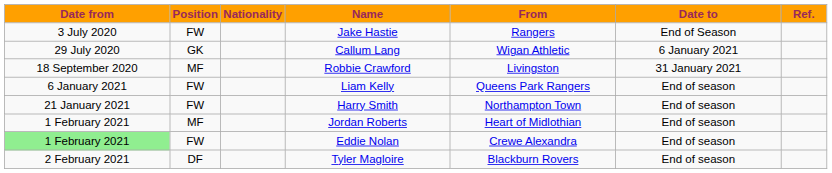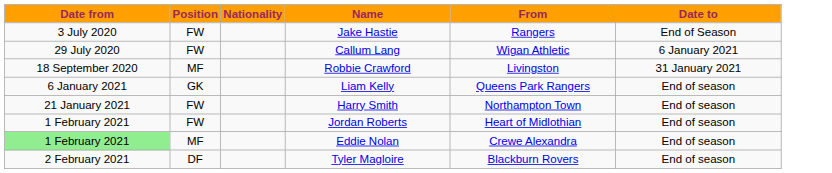 <table class="wikitable" style="text-align:center; font-size:90%">
 <tr>
 <th style="background:#ffa000; color:#98285c; width:200px;">Date from</th>
 <th style="background:#ffa000; color:#98285c; width:50px;">Position</th>
 <th style="background:#ffa000; color:#98285c; width:50px;">Nationality</th>
 <th style="background:#ffa000; color:#98285c; width:200px;">Name</th>
 <th style="background:#ffa000; color:#98285c; width:200px;">From</th>
 <th style="background:#ffa000; color:#98285c; width:200px;">Date to</th>
-<th style="background:#ffa000; color:#98285c; width:50px;">Ref.</th>
 </tr>
 <tr>
 <td>3 July 2020</td>
 <td>FW</td>
 <td></td>
 <td><a href='#'>Jake Hastie</a></td>
 <td><a href='#'>Rangers</a></td>
 <td>End of Season</td>
-<td></td>
 </tr>
 <tr>
 <td>29 July 2020</td>
-<td>GK</td>
+<td>FW</td>
 <td></td>
 <td><a href='#'>Callum Lang</a></td>
 <td><a href='#'>Wigan Athletic</a></td>
 <td>6 January 2021</td>
-<td></td>
 </tr>
 <tr>
 <td>18 September 2020</td>
 <td>MF</td>
 <td></td>
 <td><a href='#'>Robbie Crawford</a></td>
 <td><a href='#'>Livingston</a></td>
 <td>31 January 2021</td>
-<td></td>
 </tr>
 <tr>
 <td>6 January 2021</td>
-<td>FW</td>
+<td>GK</td>
 <td></td>
 <td><a href='#'>Liam Kelly</a></td>
 <td><a href='#'>Queens Park Rangers</a></td>
 <td>End of season</td>
-<td></td>
 </tr>
 <tr>
 <td>21 January 2021</td>
 <td>FW</td>
 <td></td>
 <td><a href='#'>Harry Smith</a></td>
 <td><a href='#'>Northampton Town</a></td>
 <td>End of season</td>
-<td></td>
 </tr>
 <tr>
 <td>1 February 2021</td>
-<td>MF</td>
+<td>FW</td>
 <td></td>
 <td><a href='#'>Jordan Roberts</a></td>
 <td><a href='#'>Heart of Midlothian</a></td>
 <td>End of season</td>
-<td></td>
 </tr>
 <tr>
 <td style="background: lightgreen;">1 February 2021</td>
-<td>FW</td>
+<td>MF</td>
 <td></td>
 <td><a href='#'>Eddie Nolan</a></td>
 <td><a href='#'>Crewe Alexandra</a></td>
 <td>End of season</td>
-<td></td>
 </tr>
 <tr>
 <td>2 February 2021</td>
 <td>DF</td>
 <td></td>
 <td><a href='#'>Tyler Magloire</a></td>
 <td><a href='#'>Blackburn Rovers</a></td>
 <td>End of season</td>
-<td></td>
 </tr>
 </table>
